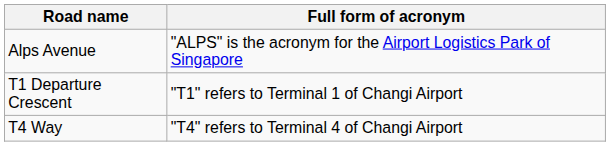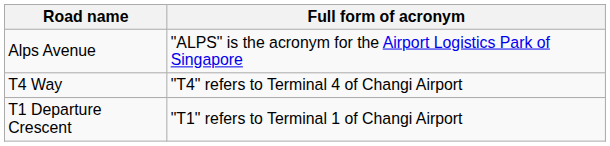 <table class="wikitable">
 <tr>
 <th>Road name</th>
 <th>Full form of acronym</th>
 </tr>
 <tr>
 <td>Alps Avenue</td>
 <td>"ALPS" is the acronym for the <a href='#'>Airport Logistics Park of Singapore</a></td>
 </tr>
 <tr>
+<td>T4 Way</td>
+<td>"T4" refers to Terminal 4 of Changi Airport</td>
+</tr>
+<tr>
 <td>T1 Departure Crescent</td>
 <td>"T1" refers to Terminal 1 of Changi Airport</td>
 </tr>
-<tr>
-<td>T4 Way</td>
-<td>"T4" refers to Terminal 4 of Changi Airport</td>
-</tr>
 </table>
